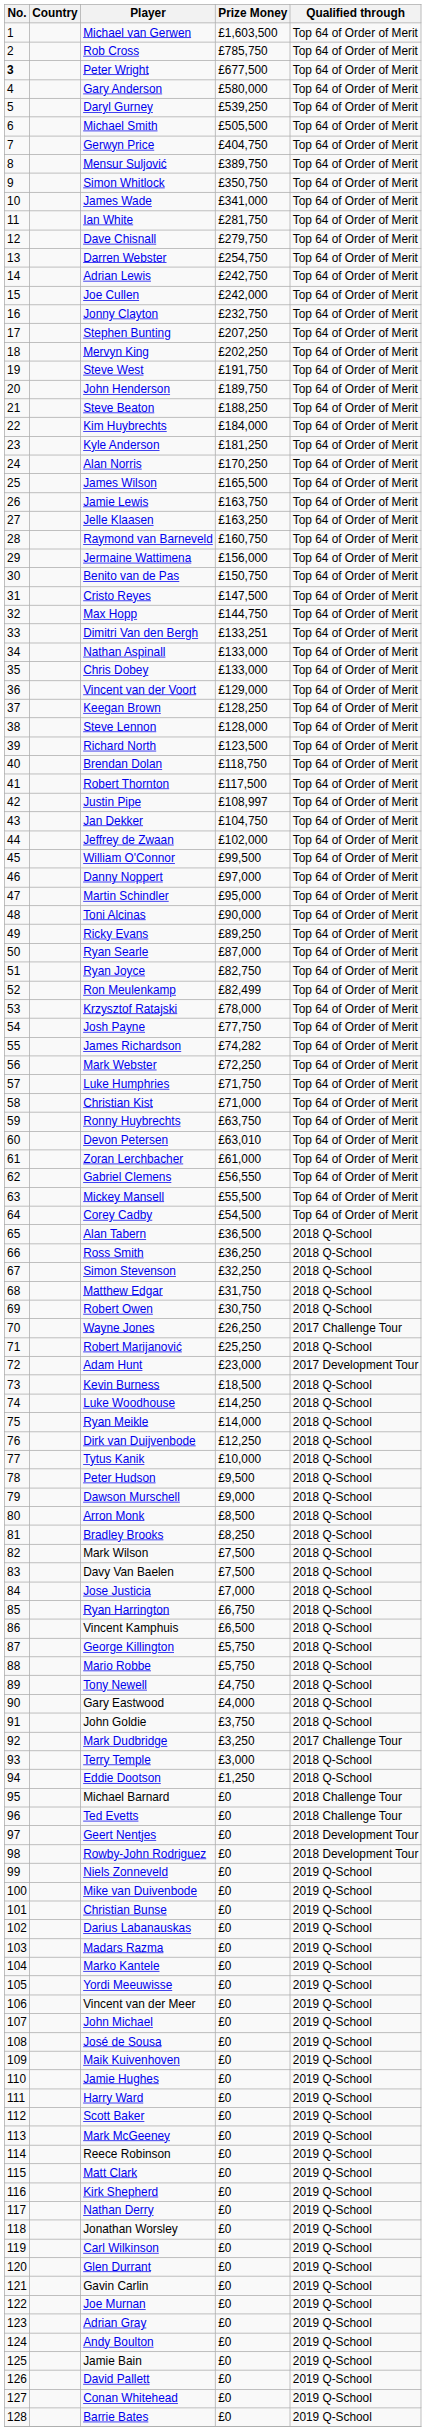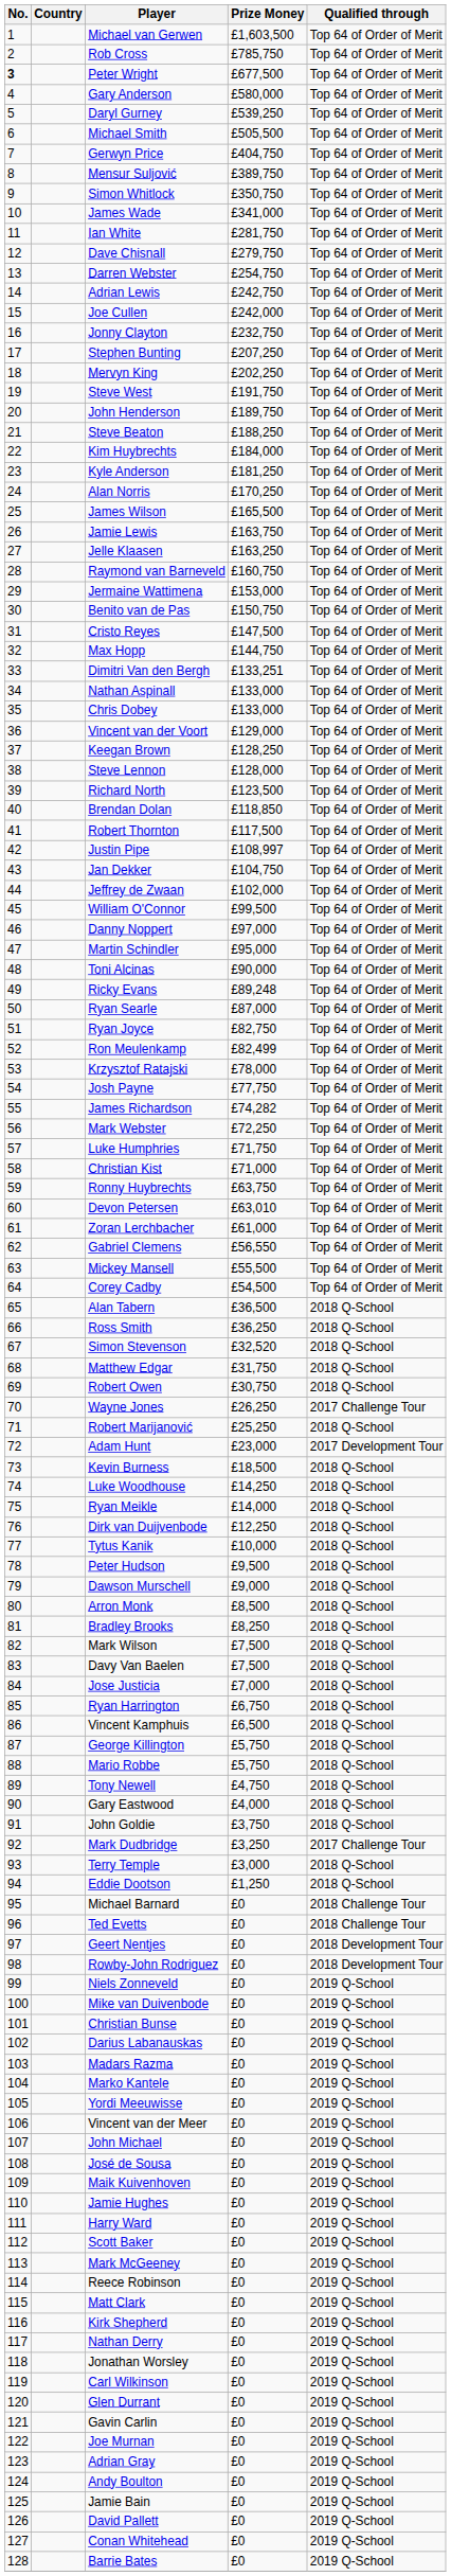 <table class="wikitable sortable">
 <tr>
 <th>No.</th>
 <th>Country</th>
 <th>Player</th>
 <th>Prize Money</th>
 <th>Qualified through</th>
 </tr>
 <tr>
 <td>1</td>
 <td align=left></td>
 <td><a href='#'>Michael van Gerwen</a></td>
 <td>£1,603,500</td>
 <td>Top 64 of Order of Merit</td>
 </tr>
 <tr>
 <td>2</td>
 <td align=left></td>
 <td><a href='#'>Rob Cross</a></td>
 <td>£785,750</td>
 <td>Top 64 of Order of Merit</td>
 </tr>
 <tr>
 <td><strong>3</strong></td>
 <td align=left></td>
 <td><a href='#'>Peter Wright</a></td>
 <td>£677,500</td>
 <td>Top 64 of Order of Merit</td>
 </tr>
 <tr>
 <td>4</td>
 <td align=left></td>
 <td><a href='#'>Gary Anderson</a></td>
 <td>£580,000</td>
 <td>Top 64 of Order of Merit</td>
 </tr>
 <tr>
 <td>5</td>
 <td align=left></td>
 <td><a href='#'>Daryl Gurney</a></td>
 <td>£539,250</td>
 <td>Top 64 of Order of Merit</td>
 </tr>
 <tr>
 <td>6</td>
 <td align=left></td>
 <td><a href='#'>Michael Smith</a></td>
 <td>£505,500</td>
 <td>Top 64 of Order of Merit</td>
 </tr>
 <tr>
 <td>7</td>
 <td align=left></td>
 <td><a href='#'>Gerwyn Price</a></td>
 <td>£404,750</td>
 <td>Top 64 of Order of Merit</td>
 </tr>
 <tr>
 <td>8</td>
 <td align=left></td>
 <td><a href='#'>Mensur Suljović</a></td>
 <td>£389,750</td>
 <td>Top 64 of Order of Merit</td>
 </tr>
 <tr>
 <td>9</td>
 <td align=left></td>
 <td><a href='#'>Simon Whitlock</a></td>
 <td>£350,750</td>
 <td>Top 64 of Order of Merit</td>
 </tr>
 <tr>
 <td>10</td>
 <td align=left></td>
 <td><a href='#'>James Wade</a></td>
 <td>£341,000</td>
 <td>Top 64 of Order of Merit</td>
 </tr>
 <tr>
 <td>11</td>
 <td align=left></td>
 <td><a href='#'>Ian White</a></td>
 <td>£281,750</td>
 <td>Top 64 of Order of Merit</td>
 </tr>
 <tr>
 <td>12</td>
 <td align=left></td>
 <td><a href='#'>Dave Chisnall</a></td>
 <td>£279,750</td>
 <td>Top 64 of Order of Merit</td>
 </tr>
 <tr>
 <td>13</td>
 <td align=left></td>
 <td><a href='#'>Darren Webster</a></td>
 <td>£254,750</td>
 <td>Top 64 of Order of Merit</td>
 </tr>
 <tr>
 <td>14</td>
 <td align=left></td>
 <td><a href='#'>Adrian Lewis</a></td>
 <td>£242,750</td>
 <td>Top 64 of Order of Merit</td>
 </tr>
 <tr>
 <td>15</td>
 <td align=left></td>
 <td><a href='#'>Joe Cullen</a></td>
 <td>£242,000</td>
 <td>Top 64 of Order of Merit</td>
 </tr>
 <tr>
 <td>16</td>
 <td align=left></td>
 <td><a href='#'>Jonny Clayton</a></td>
 <td>£232,750</td>
 <td>Top 64 of Order of Merit</td>
 </tr>
 <tr>
 <td>17</td>
 <td align=left></td>
 <td><a href='#'>Stephen Bunting</a></td>
 <td>£207,250</td>
 <td>Top 64 of Order of Merit</td>
 </tr>
 <tr>
 <td>18</td>
 <td align=left></td>
 <td><a href='#'>Mervyn King</a></td>
 <td>£202,250</td>
 <td>Top 64 of Order of Merit</td>
 </tr>
 <tr>
 <td>19</td>
 <td align=left></td>
 <td><a href='#'>Steve West</a></td>
 <td>£191,750</td>
 <td>Top 64 of Order of Merit</td>
 </tr>
 <tr>
 <td>20</td>
 <td align=left></td>
 <td><a href='#'>John Henderson</a></td>
 <td>£189,750</td>
 <td>Top 64 of Order of Merit</td>
 </tr>
 <tr>
 <td>21</td>
 <td align=left></td>
 <td><a href='#'>Steve Beaton</a></td>
 <td>£188,250</td>
 <td>Top 64 of Order of Merit</td>
 </tr>
 <tr>
 <td>22</td>
 <td align=left></td>
 <td><a href='#'>Kim Huybrechts</a></td>
 <td>£184,000</td>
 <td>Top 64 of Order of Merit</td>
 </tr>
 <tr>
 <td>23</td>
 <td align=left></td>
 <td><a href='#'>Kyle Anderson</a></td>
 <td>£181,250</td>
 <td>Top 64 of Order of Merit</td>
 </tr>
 <tr>
 <td>24</td>
 <td align=left></td>
 <td><a href='#'>Alan Norris</a></td>
 <td>£170,250</td>
 <td>Top 64 of Order of Merit</td>
 </tr>
 <tr>
 <td>25</td>
 <td align=left></td>
 <td><a href='#'>James Wilson</a></td>
 <td>£165,500</td>
 <td>Top 64 of Order of Merit</td>
 </tr>
 <tr>
 <td>26</td>
 <td align=left></td>
 <td><a href='#'>Jamie Lewis</a></td>
 <td>£163,750</td>
 <td>Top 64 of Order of Merit</td>
 </tr>
 <tr>
 <td>27</td>
 <td align=left></td>
 <td><a href='#'>Jelle Klaasen</a></td>
 <td>£163,250</td>
 <td>Top 64 of Order of Merit</td>
 </tr>
 <tr>
 <td>28</td>
 <td align=left></td>
 <td><a href='#'>Raymond van Barneveld</a></td>
 <td>£160,750</td>
 <td>Top 64 of Order of Merit</td>
 </tr>
 <tr>
 <td>29</td>
 <td align=left></td>
 <td><a href='#'>Jermaine Wattimena</a></td>
-<td>£156,000</td>
+<td>£153,000</td>
 <td>Top 64 of Order of Merit</td>
 </tr>
 <tr>
 <td>30</td>
 <td align=left></td>
 <td><a href='#'>Benito van de Pas</a></td>
 <td>£150,750</td>
 <td>Top 64 of Order of Merit</td>
 </tr>
 <tr>
 <td>31</td>
 <td align=left></td>
 <td><a href='#'>Cristo Reyes</a></td>
 <td>£147,500</td>
 <td>Top 64 of Order of Merit</td>
 </tr>
 <tr>
 <td>32</td>
 <td align=left></td>
 <td><a href='#'>Max Hopp</a></td>
 <td>£144,750</td>
 <td>Top 64 of Order of Merit</td>
 </tr>
 <tr>
 <td>33</td>
 <td align=left></td>
 <td><a href='#'>Dimitri Van den Bergh</a></td>
 <td>£133,251</td>
 <td>Top 64 of Order of Merit</td>
 </tr>
 <tr>
 <td>34</td>
 <td align=left></td>
 <td><a href='#'>Nathan Aspinall</a></td>
 <td>£133,000</td>
 <td>Top 64 of Order of Merit</td>
 </tr>
 <tr>
 <td>35</td>
 <td align=left></td>
 <td><a href='#'>Chris Dobey</a></td>
 <td>£133,000</td>
 <td>Top 64 of Order of Merit</td>
 </tr>
 <tr>
 <td>36</td>
 <td align=left></td>
 <td><a href='#'>Vincent van der Voort</a></td>
 <td>£129,000</td>
 <td>Top 64 of Order of Merit</td>
 </tr>
 <tr>
 <td>37</td>
 <td align=left></td>
 <td><a href='#'>Keegan Brown</a></td>
 <td>£128,250</td>
 <td>Top 64 of Order of Merit</td>
 </tr>
 <tr>
 <td>38</td>
 <td align=left></td>
 <td><a href='#'>Steve Lennon</a></td>
 <td>£128,000</td>
 <td>Top 64 of Order of Merit</td>
 </tr>
 <tr>
 <td>39</td>
 <td align=left></td>
 <td><a href='#'>Richard North</a></td>
 <td>£123,500</td>
 <td>Top 64 of Order of Merit</td>
 </tr>
 <tr>
 <td>40</td>
 <td align=left></td>
 <td><a href='#'>Brendan Dolan</a></td>
-<td>£118,750</td>
+<td>£118,850</td>
 <td>Top 64 of Order of Merit</td>
 </tr>
 <tr>
 <td>41</td>
 <td align=left></td>
 <td><a href='#'>Robert Thornton</a></td>
 <td>£117,500</td>
 <td>Top 64 of Order of Merit</td>
 </tr>
 <tr>
 <td>42</td>
 <td align=left></td>
 <td><a href='#'>Justin Pipe</a></td>
 <td>£108,997</td>
 <td>Top 64 of Order of Merit</td>
 </tr>
 <tr>
 <td>43</td>
 <td align=left></td>
 <td><a href='#'>Jan Dekker</a></td>
 <td>£104,750</td>
 <td>Top 64 of Order of Merit</td>
 </tr>
 <tr>
 <td>44</td>
 <td align=left></td>
 <td><a href='#'>Jeffrey de Zwaan</a></td>
 <td>£102,000</td>
 <td>Top 64 of Order of Merit</td>
 </tr>
 <tr>
 <td>45</td>
 <td align=left></td>
 <td><a href='#'>William O'Connor</a></td>
 <td>£99,500</td>
 <td>Top 64 of Order of Merit</td>
 </tr>
 <tr>
 <td>46</td>
 <td align=left></td>
 <td><a href='#'>Danny Noppert</a></td>
 <td>£97,000</td>
 <td>Top 64 of Order of Merit</td>
 </tr>
 <tr>
 <td>47</td>
 <td align=left></td>
 <td><a href='#'>Martin Schindler</a></td>
 <td>£95,000</td>
 <td>Top 64 of Order of Merit</td>
 </tr>
 <tr>
 <td>48</td>
 <td align=left></td>
 <td><a href='#'>Toni Alcinas</a></td>
 <td>£90,000</td>
 <td>Top 64 of Order of Merit</td>
 </tr>
 <tr>
 <td>49</td>
 <td align=left></td>
 <td><a href='#'>Ricky Evans</a></td>
-<td>£89,250</td>
+<td>£89,248</td>
 <td>Top 64 of Order of Merit</td>
 </tr>
 <tr>
 <td>50</td>
 <td align=left></td>
 <td><a href='#'>Ryan Searle</a></td>
 <td>£87,000</td>
 <td>Top 64 of Order of Merit</td>
 </tr>
 <tr>
 <td>51</td>
 <td align=left></td>
 <td><a href='#'>Ryan Joyce</a></td>
 <td>£82,750</td>
 <td>Top 64 of Order of Merit</td>
 </tr>
 <tr>
 <td>52</td>
 <td align=left></td>
 <td><a href='#'>Ron Meulenkamp</a></td>
 <td>£82,499</td>
 <td>Top 64 of Order of Merit</td>
 </tr>
 <tr>
 <td>53</td>
 <td align=left></td>
 <td><a href='#'>Krzysztof Ratajski</a></td>
 <td>£78,000</td>
 <td>Top 64 of Order of Merit</td>
 </tr>
 <tr>
 <td>54</td>
 <td align=left></td>
 <td><a href='#'>Josh Payne</a></td>
 <td>£77,750</td>
 <td>Top 64 of Order of Merit</td>
 </tr>
 <tr>
 <td>55</td>
 <td align=left></td>
 <td><a href='#'>James Richardson</a></td>
 <td>£74,282</td>
 <td>Top 64 of Order of Merit</td>
 </tr>
 <tr>
 <td>56</td>
 <td align=left></td>
 <td><a href='#'>Mark Webster</a></td>
 <td>£72,250</td>
 <td>Top 64 of Order of Merit</td>
 </tr>
 <tr>
 <td>57</td>
 <td align=left></td>
 <td><a href='#'>Luke Humphries</a></td>
 <td>£71,750</td>
 <td>Top 64 of Order of Merit</td>
 </tr>
 <tr>
 <td>58</td>
 <td align=left></td>
 <td><a href='#'>Christian Kist</a></td>
 <td>£71,000</td>
 <td>Top 64 of Order of Merit</td>
 </tr>
 <tr>
 <td>59</td>
 <td align=left></td>
 <td><a href='#'>Ronny Huybrechts</a></td>
 <td>£63,750</td>
 <td>Top 64 of Order of Merit</td>
 </tr>
 <tr>
 <td>60</td>
 <td align=left></td>
 <td><a href='#'>Devon Petersen</a></td>
 <td>£63,010</td>
 <td>Top 64 of Order of Merit</td>
 </tr>
 <tr>
 <td>61</td>
 <td align=left></td>
 <td><a href='#'>Zoran Lerchbacher</a></td>
 <td>£61,000</td>
 <td>Top 64 of Order of Merit</td>
 </tr>
 <tr>
 <td>62</td>
 <td align=left></td>
 <td><a href='#'>Gabriel Clemens</a></td>
 <td>£56,550</td>
 <td>Top 64 of Order of Merit</td>
 </tr>
 <tr>
 <td>63</td>
 <td align=left></td>
 <td><a href='#'>Mickey Mansell</a></td>
 <td>£55,500</td>
 <td>Top 64 of Order of Merit</td>
 </tr>
 <tr>
 <td>64</td>
 <td align=left></td>
 <td><a href='#'>Corey Cadby</a></td>
 <td>£54,500</td>
 <td>Top 64 of Order of Merit</td>
 </tr>
 <tr>
 <td>65</td>
 <td align=left></td>
 <td><a href='#'>Alan Tabern</a></td>
 <td>£36,500</td>
 <td>2018 Q-School</td>
 </tr>
 <tr>
 <td>66</td>
 <td align=left></td>
 <td><a href='#'>Ross Smith</a></td>
 <td>£36,250</td>
 <td>2018 Q-School</td>
 </tr>
 <tr>
 <td>67</td>
 <td align=left></td>
 <td><a href='#'>Simon Stevenson</a></td>
-<td>£32,250</td>
+<td>£32,520</td>
 <td>2018 Q-School</td>
 </tr>
 <tr '>
 <td>68</td>
 <td align=left></td>
 <td><a href='#'>Matthew Edgar</a></td>
 <td>£31,750</td>
 <td>2018 Q-School</td>
 </tr>
 <tr>
 <td>69</td>
 <td align=left></td>
 <td><a href='#'>Robert Owen</a></td>
 <td>£30,750</td>
 <td>2018 Q-School</td>
 </tr>
 <tr>
 <td>70</td>
 <td align=left></td>
 <td><a href='#'>Wayne Jones</a></td>
 <td>£26,250</td>
 <td>2017 Challenge Tour</td>
 </tr>
 <tr>
 <td>71</td>
 <td align=left></td>
 <td><a href='#'>Robert Marijanović</a></td>
 <td>£25,250</td>
 <td>2018 Q-School</td>
 </tr>
 <tr>
 <td>72</td>
 <td align=left></td>
 <td><a href='#'>Adam Hunt</a></td>
 <td>£23,000</td>
 <td>2017 Development Tour</td>
 </tr>
 <tr>
 <td>73</td>
 <td align=left></td>
 <td><a href='#'>Kevin Burness</a></td>
 <td>£18,500</td>
 <td>2018 Q-School</td>
 </tr>
 <tr>
 <td>74</td>
 <td align=left></td>
 <td><a href='#'>Luke Woodhouse</a></td>
 <td>£14,250</td>
 <td>2018 Q-School</td>
 </tr>
 <tr>
 <td>75</td>
 <td align=left></td>
 <td><a href='#'>Ryan Meikle</a></td>
 <td>£14,000</td>
 <td>2018 Q-School</td>
 </tr>
 <tr>
 <td>76</td>
 <td align=left></td>
 <td><a href='#'>Dirk van Duijvenbode</a></td>
 <td>£12,250</td>
 <td>2018 Q-School</td>
 </tr>
 <tr>
 <td>77</td>
 <td align=left></td>
 <td><a href='#'>Tytus Kanik</a></td>
 <td>£10,000</td>
 <td>2018 Q-School</td>
 </tr>
 <tr>
 <td>78</td>
 <td align=left></td>
 <td><a href='#'>Peter Hudson</a></td>
 <td>£9,500</td>
 <td>2018 Q-School</td>
 </tr>
 <tr>
 <td>79</td>
 <td align=left></td>
 <td><a href='#'>Dawson Murschell</a></td>
 <td>£9,000</td>
 <td>2018 Q-School</td>
 </tr>
 <tr>
 <td>80</td>
 <td align=left></td>
 <td><a href='#'>Arron Monk</a></td>
 <td>£8,500</td>
 <td>2018 Q-School</td>
 </tr>
 <tr>
 <td>81</td>
 <td align=left></td>
 <td><a href='#'>Bradley Brooks</a></td>
 <td>£8,250</td>
 <td>2018 Q-School</td>
 </tr>
 <tr>
 <td>82</td>
 <td align=left></td>
 <td>Mark Wilson</td>
 <td>£7,500</td>
 <td>2018 Q-School</td>
 </tr>
 <tr>
 <td>83</td>
 <td align=left></td>
 <td>Davy Van Baelen</td>
 <td>£7,500</td>
 <td>2018 Q-School</td>
 </tr>
 <tr>
 <td>84</td>
 <td align=left></td>
 <td><a href='#'>Jose Justicia</a></td>
 <td>£7,000</td>
 <td>2018 Q-School</td>
 </tr>
 <tr>
 <td>85</td>
 <td align=left></td>
 <td><a href='#'>Ryan Harrington</a></td>
 <td>£6,750</td>
 <td>2018 Q-School</td>
 </tr>
 <tr>
 <td>86</td>
 <td align=left></td>
 <td>Vincent Kamphuis</td>
 <td>£6,500</td>
 <td>2018 Q-School</td>
 </tr>
 <tr>
 <td>87</td>
 <td align=left></td>
 <td><a href='#'>George Killington</a></td>
 <td>£5,750</td>
 <td>2018 Q-School</td>
 </tr>
 <tr>
 <td>88</td>
 <td align=left></td>
 <td><a href='#'>Mario Robbe</a></td>
 <td>£5,750</td>
 <td>2018 Q-School</td>
 </tr>
 <tr>
 <td>89</td>
 <td align=left></td>
 <td><a href='#'>Tony Newell</a></td>
 <td>£4,750</td>
 <td>2018 Q-School</td>
 </tr>
 <tr>
 <td>90</td>
 <td align=left></td>
 <td>Gary Eastwood</td>
 <td>£4,000</td>
 <td>2018 Q-School</td>
 </tr>
 <tr>
 <td>91</td>
 <td align=left></td>
 <td>John Goldie</td>
 <td>£3,750</td>
 <td>2018 Q-School</td>
 </tr>
 <tr>
 <td>92</td>
 <td align=left></td>
 <td><a href='#'>Mark Dudbridge</a></td>
 <td>£3,250</td>
 <td>2017 Challenge Tour</td>
 </tr>
 <tr>
 <td>93</td>
 <td align=left></td>
 <td><a href='#'>Terry Temple</a></td>
 <td>£3,000</td>
 <td>2018 Q-School</td>
 </tr>
 <tr>
 <td>94</td>
 <td align=left></td>
 <td><a href='#'>Eddie Dootson</a></td>
 <td>£1,250</td>
 <td>2018 Q-School</td>
 </tr>
 <tr>
 <td>95</td>
 <td align=left></td>
 <td>Michael Barnard</td>
 <td>£0</td>
 <td>2018 Challenge Tour</td>
 </tr>
 <tr>
 <td>96</td>
 <td align=left></td>
 <td><a href='#'>Ted Evetts</a></td>
 <td>£0</td>
 <td>2018 Challenge Tour</td>
 </tr>
 <tr>
 <td>97</td>
 <td align=left></td>
 <td><a href='#'>Geert Nentjes</a></td>
 <td>£0</td>
 <td>2018 Development Tour</td>
 </tr>
 <tr>
 <td>98</td>
 <td align=left></td>
 <td><a href='#'>Rowby-John Rodriguez</a></td>
 <td>£0</td>
 <td>2018 Development Tour</td>
 </tr>
 <tr>
 <td>99</td>
 <td align=left></td>
 <td><a href='#'>Niels Zonneveld</a></td>
 <td>£0</td>
 <td>2019 Q-School</td>
 </tr>
 <tr '>
 <td>100</td>
 <td align=left></td>
 <td><a href='#'>Mike van Duivenbode</a></td>
 <td>£0</td>
 <td>2019 Q-School</td>
 </tr>
 <tr>
 <td>101</td>
 <td align=left></td>
 <td><a href='#'>Christian Bunse</a></td>
 <td>£0</td>
 <td>2019 Q-School</td>
 </tr>
 <tr>
 <td>102</td>
 <td align=left></td>
 <td><a href='#'>Darius Labanauskas</a></td>
 <td>£0</td>
 <td>2019 Q-School</td>
 </tr>
 <tr>
 <td>103</td>
 <td align=left></td>
 <td><a href='#'>Madars Razma</a></td>
 <td>£0</td>
 <td>2019 Q-School</td>
 </tr>
 <tr>
 <td>104</td>
 <td align=left></td>
 <td><a href='#'>Marko Kantele</a></td>
 <td>£0</td>
 <td>2019 Q-School</td>
 </tr>
 <tr>
 <td>105</td>
 <td align=left></td>
 <td><a href='#'>Yordi Meeuwisse</a></td>
 <td>£0</td>
 <td>2019 Q-School</td>
 </tr>
 <tr>
 <td>106</td>
 <td align=left></td>
 <td>Vincent van der Meer</td>
 <td>£0</td>
 <td>2019 Q-School</td>
 </tr>
 <tr>
 <td>107</td>
 <td align=left></td>
 <td><a href='#'>John Michael</a></td>
 <td>£0</td>
 <td>2019 Q-School</td>
 </tr>
 <tr>
 <td>108</td>
 <td align=left></td>
 <td><a href='#'>José de Sousa</a></td>
 <td>£0</td>
 <td>2019 Q-School</td>
 </tr>
 <tr>
 <td>109</td>
 <td align=left></td>
 <td><a href='#'>Maik Kuivenhoven</a></td>
 <td>£0</td>
 <td>2019 Q-School</td>
 </tr>
 <tr>
 <td>110</td>
 <td align=left></td>
 <td><a href='#'>Jamie Hughes</a></td>
 <td>£0</td>
 <td>2019 Q-School</td>
 </tr>
 <tr>
 <td>111</td>
 <td align=left></td>
 <td><a href='#'>Harry Ward</a></td>
 <td>£0</td>
 <td>2019 Q-School</td>
 </tr>
 <tr>
 <td>112</td>
 <td align=left></td>
 <td><a href='#'>Scott Baker</a></td>
 <td>£0</td>
 <td>2019 Q-School</td>
 </tr>
 <tr>
 <td>113</td>
 <td align=left></td>
 <td><a href='#'>Mark McGeeney</a></td>
 <td>£0</td>
 <td>2019 Q-School</td>
 </tr>
 <tr>
 <td>114</td>
 <td align=left></td>
 <td>Reece Robinson</td>
 <td>£0</td>
 <td>2019 Q-School</td>
 </tr>
 <tr>
 <td>115</td>
 <td align=left></td>
 <td><a href='#'>Matt Clark</a></td>
 <td>£0</td>
 <td>2019 Q-School</td>
 </tr>
 <tr '>
 <td>116</td>
 <td align=left></td>
 <td><a href='#'>Kirk Shepherd</a></td>
 <td>£0</td>
 <td>2019 Q-School</td>
 </tr>
 <tr>
 <td>117</td>
 <td align=left></td>
 <td><a href='#'>Nathan Derry</a></td>
 <td>£0</td>
 <td>2019 Q-School</td>
 </tr>
 <tr>
 <td>118</td>
 <td align=left></td>
 <td>Jonathan Worsley</td>
 <td>£0</td>
 <td>2019 Q-School</td>
 </tr>
 <tr>
 <td>119</td>
 <td align=left></td>
 <td><a href='#'>Carl Wilkinson</a></td>
 <td>£0</td>
 <td>2019 Q-School</td>
 </tr>
 <tr>
 <td>120</td>
 <td align=left></td>
 <td><a href='#'>Glen Durrant</a></td>
 <td>£0</td>
 <td>2019 Q-School</td>
 </tr>
 <tr>
 <td>121</td>
 <td align=left></td>
 <td>Gavin Carlin</td>
 <td>£0</td>
 <td>2019 Q-School</td>
 </tr>
 <tr>
 <td>122</td>
 <td align=left></td>
 <td><a href='#'>Joe Murnan</a></td>
 <td>£0</td>
 <td>2019 Q-School</td>
 </tr>
 <tr>
 <td>123</td>
 <td align=left></td>
 <td><a href='#'>Adrian Gray</a></td>
 <td>£0</td>
 <td>2019 Q-School</td>
 </tr>
 <tr>
 <td>124</td>
 <td align=left></td>
 <td><a href='#'>Andy Boulton</a></td>
 <td>£0</td>
 <td>2019 Q-School</td>
 </tr>
 <tr>
 <td>125</td>
 <td align=left></td>
 <td>Jamie Bain</td>
 <td>£0</td>
 <td>2019 Q-School</td>
 </tr>
 <tr>
 <td>126</td>
 <td align=left></td>
 <td><a href='#'>David Pallett</a></td>
 <td>£0</td>
 <td>2019 Q-School</td>
 </tr>
 <tr>
 <td>127</td>
 <td align=left></td>
 <td><a href='#'>Conan Whitehead</a></td>
 <td>£0</td>
 <td>2019 Q-School</td>
 </tr>
 <tr>
 <td>128</td>
 <td align=left></td>
 <td><a href='#'>Barrie Bates</a></td>
 <td>£0</td>
 <td>2019 Q-School</td>
 </tr>
 <tr>
 </tr>
 </table>
